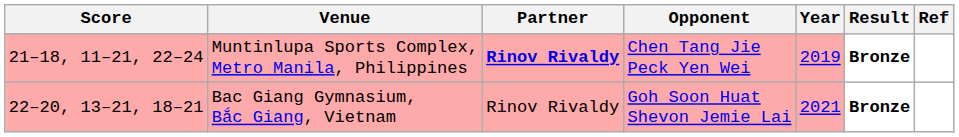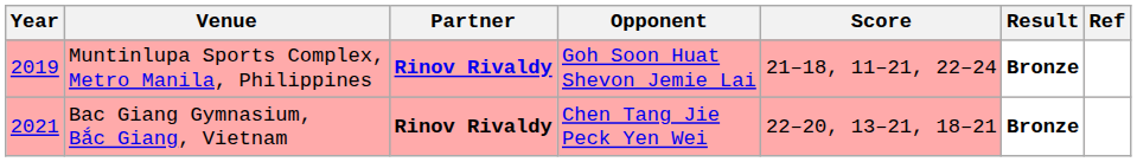 <table class="sortable wikitable" style="font-size: 90%">
 <tr>
-<th>Score</th>
+<th>Year</th>
 <th>Venue</th>
 <th>Partner</th>
 <th>Opponent</th>
-<th>Year</th>
+<th>Score</th>
 <th>Result</th>
 <th>Ref</th>
 </tr>
 <tr style="background:#FFAAAA">
-<td align="left">21–18, 11–21, 22–24</td>
+<td align="center"><a href='#'>2019</a></td>
 <td align="left">Muntinlupa Sports Complex,<br><a href='#'>Metro Manila</a>, Philippines</td>
 <td align="left"><strong> <a href='#'>Rinov Rivaldy</a></strong></td>
-<td align="left"> <a href='#'>Chen Tang Jie</a><br> <a href='#'>Peck Yen Wei</a></td>
-<td align="center"><a href='#'>2019</a></td>
+<td align="left"> <a href='#'>Goh Soon Huat</a><br> <a href='#'>Shevon Jemie Lai</a></td>
+<td align="left">21–18, 11–21, 22–24</td>
 <td style="text-align:left; background:white"> <strong>Bronze</strong></td>
 <td style="text-align:center; background:white"></td>
 </tr>
 <tr style="background:#FFAAAA">
+<td align="center"><a href='#'>2021</a></td>
+<td align="left">Bac Giang Gymnasium,<br><a href='#'>Bắc Giang</a>, Vietnam</td>
+<td align="left"><strong> Rinov Rivaldy</strong></td>
+<td align="left"> <a href='#'>Chen Tang Jie</a><br> <a href='#'>Peck Yen Wei</a></td>
 <td align="left">22–20, 13–21, 18–21</td>
-<td align="left">Bac Giang Gymnasium,<br><a href='#'>Bắc Giang</a>, Vietnam</td>
-<td align="left"> Rinov Rivaldy</td>
-<td align="left"> <a href='#'>Goh Soon Huat</a><br> <a href='#'>Shevon Jemie Lai</a></td>
-<td align="center"><a href='#'>2021</a></td>
 <td style="text-align:left; background:white"> <strong>Bronze</strong></td>
 <td style="text-align:center; background:white"></td>
 </tr>
 </table>
